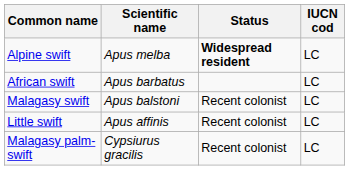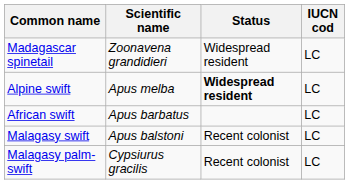 <table width=70% class="wikitable sortable">
 <tr>
 <th width=20%>Common name</th>
 <th width=20%>Scientific name</th>
 <th width=18%>Status</th>
 <th width=5%>IUCN cod</th>
+</tr>
+<tr>
+<td><a href='#'>Madagascar spinetail</a></td>
+<td><em>Zoonavena grandidieri</em></td>
+<td>Widespread resident</td>
+<td>LC</td>
 </tr>
 <tr>
 <td><a href='#'>Alpine swift</a></td>
 <td><em>Apus melba</em></td>
 <td><strong>Widespread resident</strong></td>
 <td>LC</td>
 </tr>
 <tr>
 <td><a href='#'>African swift</a></td>
 <td><em>Apus barbatus</em></td>
 <td></td>
 <td>LC</td>
 </tr>
 <tr>
 <td><a href='#'>Malagasy swift</a></td>
 <td><em>Apus balstoni</em></td>
 <td>Recent colonist</td>
 <td>LC</td>
 </tr>
 <tr>
-<td><a href='#'>Little swift</a></td>
-<td><em>Apus affinis</em></td>
-<td>Recent colonist</td>
-<td>LC</td>
-</tr>
-<tr>
 <td><a href='#'>Malagasy palm-swift</a></td>
 <td><em>Cypsiurus gracilis</em></td>
 <td>Recent colonist</td>
 <td>LC</td>
 </tr>
 </table>
